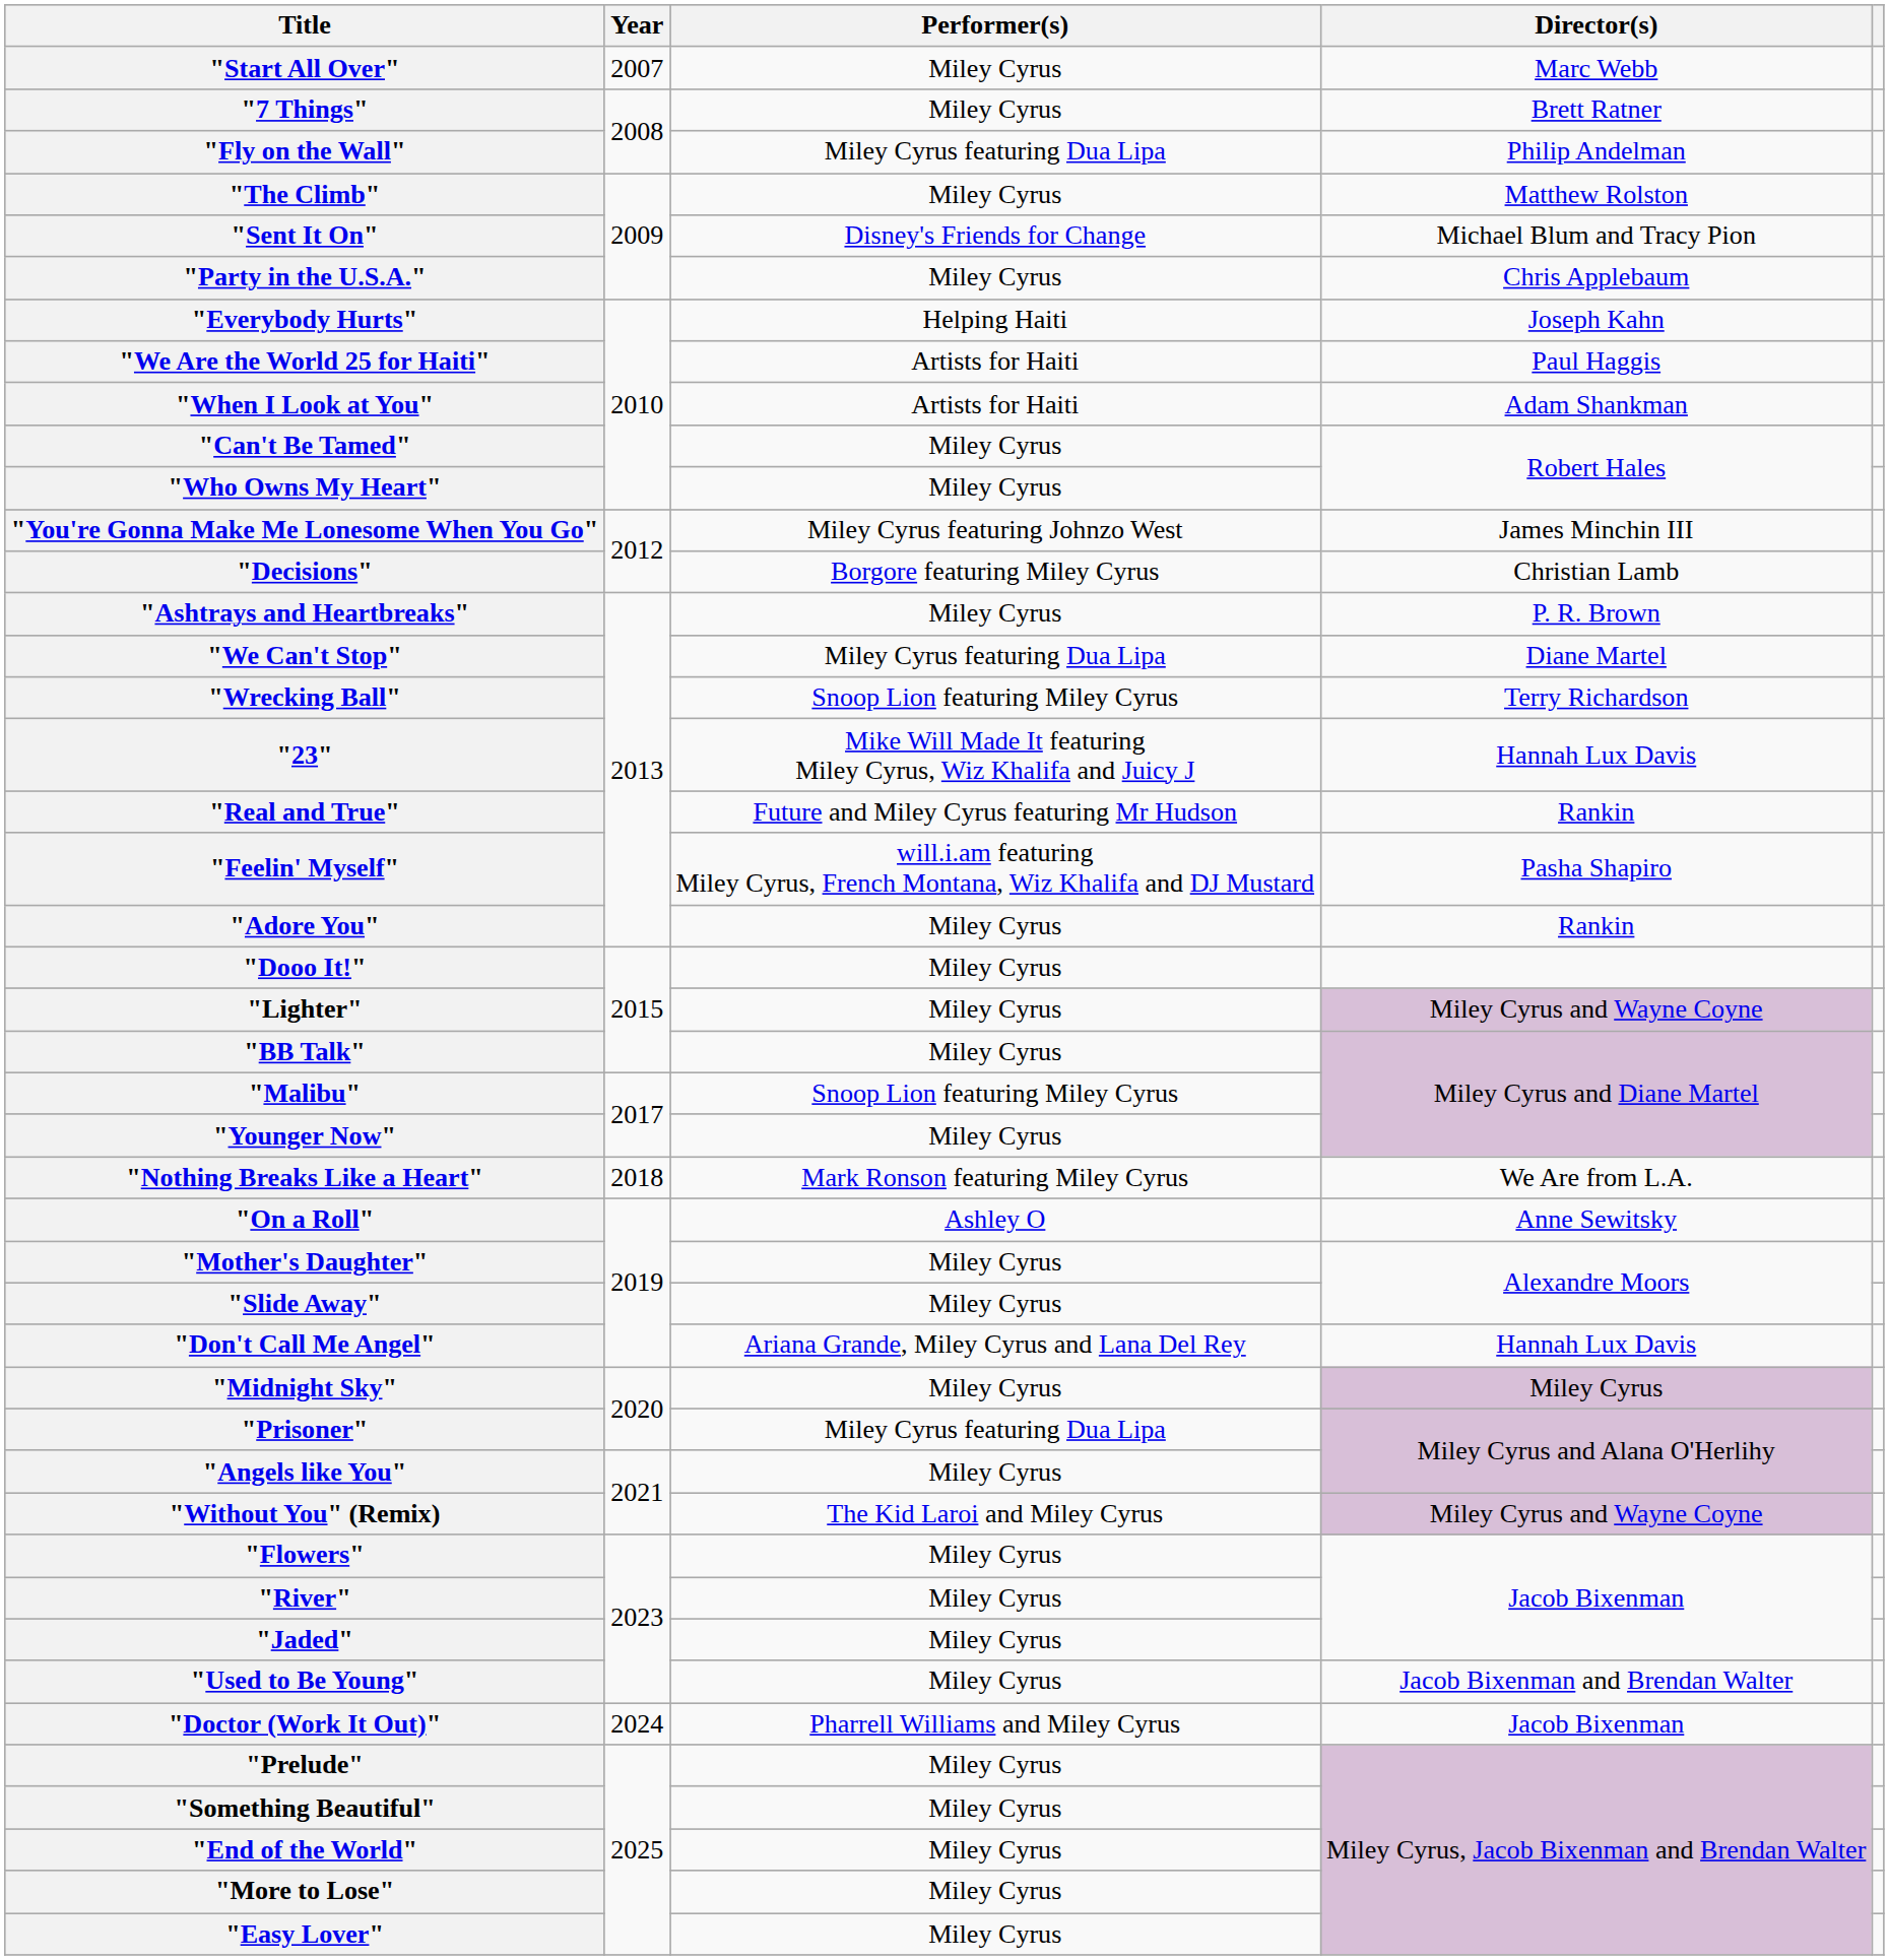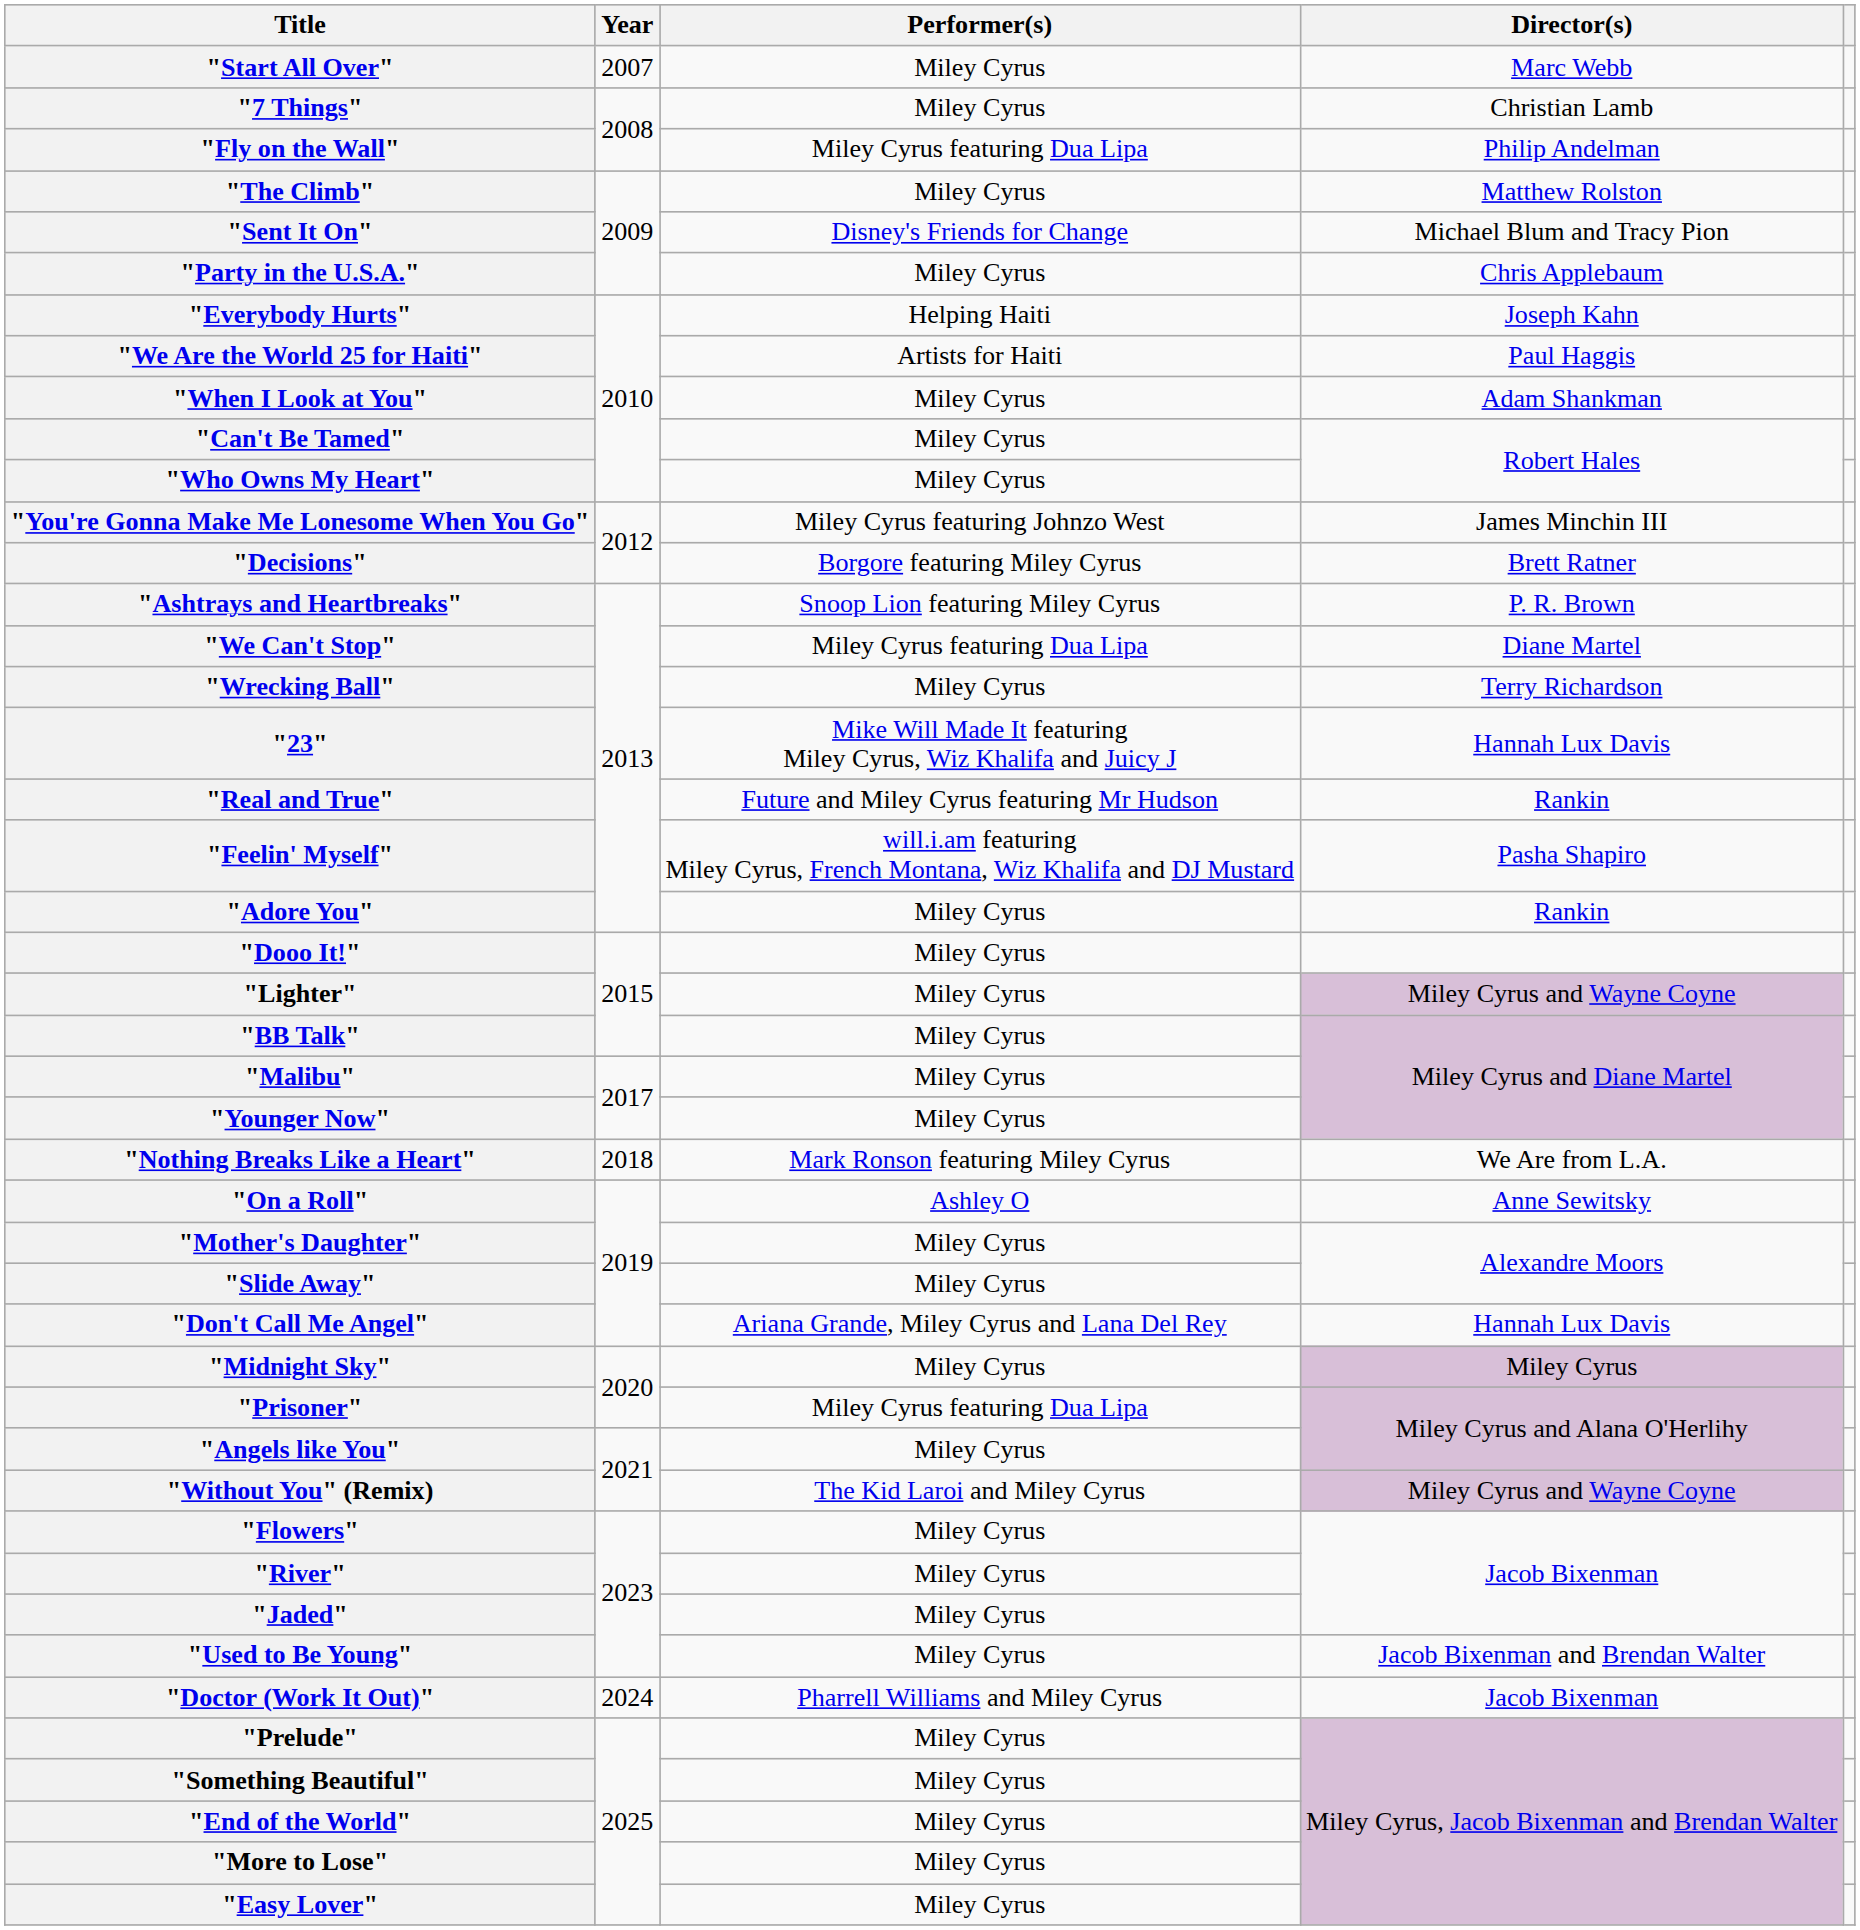 <table class="wikitable sortable plainrowheaders sticky-header" style="text-align:center;">
 <tr>
 <th scope="col">Title</th>
 <th scope="col">Year</th>
 <th scope="col" class="unsortable">Performer(s)</th>
 <th scope="col" class="unsortable">Director(s)</th>
 <th scope="col" class="unsortable"></th>
 </tr>
 <tr>
 <th scope="row">"<a href='#'>Start All Over</a>"</th>
 <td>2007</td>
 <td>Miley Cyrus</td>
 <td><a href='#'>Marc Webb</a></td>
 <td></td>
 </tr>
 <tr>
 <th scope="row">"<a href='#'>7 Things</a>"</th>
 <td rowspan="2">2008</td>
 <td>Miley Cyrus</td>
-<td><a href='#'>Brett Ratner</a></td>
+<td>Christian Lamb</td>
 <td></td>
 </tr>
 <tr>
 <th scope="row">"<a href='#'>Fly on the Wall</a>"</th>
 <td>Miley Cyrus featuring <a href='#'>Dua Lipa</a></td>
 <td><a href='#'>Philip Andelman</a></td>
 <td></td>
 </tr>
 <tr>
 <th scope="row">"<a href='#'>The Climb</a>"</th>
 <td rowspan="3">2009</td>
 <td>Miley Cyrus</td>
 <td><a href='#'>Matthew Rolston</a></td>
 <td></td>
 </tr>
 <tr>
 <th scope="row">"<a href='#'>Sent It On</a>"</th>
 <td><a href='#'>Disney's Friends for Change</a></td>
 <td>Michael Blum and Tracy Pion</td>
 <td></td>
 </tr>
 <tr>
 <th scope="row">"<a href='#'>Party in the U.S.A.</a>"</th>
 <td>Miley Cyrus</td>
 <td><a href='#'>Chris Applebaum</a></td>
 <td></td>
 </tr>
 <tr>
 <th scope="row">"<a href='#'>Everybody Hurts</a>"</th>
 <td rowspan="5">2010</td>
 <td>Helping Haiti</td>
 <td><a href='#'>Joseph Kahn</a></td>
 <td></td>
 </tr>
 <tr>
 <th scope="row">"<a href='#'>We Are the World 25 for Haiti</a>"</th>
 <td>Artists for Haiti</td>
 <td><a href='#'>Paul Haggis</a></td>
 <td></td>
 </tr>
 <tr>
 <th scope="row">"<a href='#'>When I Look at You</a>"</th>
-<td>Artists for Haiti</td>
+<td>Miley Cyrus</td>
 <td><a href='#'>Adam Shankman</a></td>
 <td></td>
 </tr>
 <tr>
 <th scope="row">"<a href='#'>Can't Be Tamed</a>"</th>
 <td>Miley Cyrus</td>
 <td rowspan="2"><a href='#'>Robert Hales</a></td>
 <td></td>
 </tr>
 <tr>
 <th scope="row">"<a href='#'>Who Owns My Heart</a>"</th>
 <td>Miley Cyrus</td>
 <td></td>
 </tr>
 <tr>
 <th scope="row">"<a href='#'>You're Gonna Make Me Lonesome When You Go</a>"</th>
 <td rowspan="2">2012</td>
 <td>Miley Cyrus featuring Johnzo West</td>
 <td>James Minchin III</td>
 <td></td>
 </tr>
 <tr>
 <th scope="row">"<a href='#'>Decisions</a>"</th>
 <td><a href='#'>Borgore</a> featuring Miley Cyrus</td>
-<td>Christian Lamb</td>
+<td><a href='#'>Brett Ratner</a></td>
 <td></td>
 </tr>
 <tr>
 <th scope="row">"<a href='#'>Ashtrays and Heartbreaks</a>"</th>
 <td rowspan="7">2013</td>
-<td>Miley Cyrus</td>
+<td><a href='#'>Snoop Lion</a> featuring Miley Cyrus</td>
 <td><a href='#'>P. R. Brown</a></td>
 <td></td>
 </tr>
 <tr>
 <th scope="row">"<a href='#'>We Can't Stop</a>"</th>
 <td>Miley Cyrus featuring <a href='#'>Dua Lipa</a></td>
 <td><a href='#'>Diane Martel</a></td>
 <td></td>
 </tr>
 <tr>
 <th scope="row">"<a href='#'>Wrecking Ball</a>"</th>
-<td><a href='#'>Snoop Lion</a> featuring Miley Cyrus</td>
+<td>Miley Cyrus</td>
 <td><a href='#'>Terry Richardson</a></td>
 <td></td>
 </tr>
 <tr>
 <th scope="row">"<a href='#'>23</a>"</th>
 <td><a href='#'>Mike Will Made It</a> featuring<br>Miley Cyrus, <a href='#'>Wiz Khalifa</a> and <a href='#'>Juicy J</a></td>
 <td><a href='#'>Hannah Lux Davis</a></td>
 <td></td>
 </tr>
 <tr>
 <th scope="row">"<a href='#'>Real and True</a>"</th>
 <td><a href='#'>Future</a> and Miley Cyrus featuring <a href='#'>Mr Hudson</a></td>
 <td><a href='#'>Rankin</a></td>
 <td></td>
 </tr>
 <tr>
 <th scope="row">"<a href='#'>Feelin' Myself</a>"</th>
 <td><a href='#'>will.i.am</a> featuring<br>Miley Cyrus, <a href='#'>French Montana</a>, <a href='#'>Wiz Khalifa</a> and <a href='#'>DJ Mustard</a></td>
 <td><a href='#'>Pasha Shapiro</a></td>
 <td></td>
 </tr>
 <tr>
 <th scope="row">"<a href='#'>Adore You</a>"</th>
 <td>Miley Cyrus</td>
 <td><a href='#'>Rankin</a></td>
 <td></td>
 </tr>
 <tr>
 <th scope="row">"<a href='#'>Dooo It!</a>"</th>
 <td rowspan="3">2015</td>
 <td>Miley Cyrus</td>
 <td></td>
 <td></td>
 </tr>
 <tr>
 <th scope="row">"Lighter"</th>
 <td>Miley Cyrus</td>
 <td style="background-color:#D8BFD8">Miley Cyrus and <a href='#'>Wayne Coyne</a></td>
 <td></td>
 </tr>
 <tr>
 <th scope="row">"<a href='#'>BB Talk</a>"</th>
 <td>Miley Cyrus</td>
 <td style="background-color:#D8BFD8" rowspan="3">Miley Cyrus and <a href='#'>Diane Martel</a></td>
 <td></td>
 </tr>
 <tr>
 <th scope="row">"<a href='#'>Malibu</a>"</th>
 <td rowspan="2">2017</td>
-<td><a href='#'>Snoop Lion</a> featuring Miley Cyrus</td>
+<td>Miley Cyrus</td>
 <td></td>
 </tr>
 <tr>
 <th scope="row">"<a href='#'>Younger Now</a>"</th>
 <td>Miley Cyrus</td>
 <td></td>
 </tr>
 <tr>
 <th scope="row">"<a href='#'>Nothing Breaks Like a Heart</a>"</th>
 <td>2018</td>
 <td><a href='#'>Mark Ronson</a> featuring Miley Cyrus</td>
 <td>We Are from L.A.</td>
 <td></td>
 </tr>
 <tr>
 <th scope="row">"<a href='#'>On a Roll</a>"</th>
 <td rowspan="4">2019</td>
 <td><a href='#'>Ashley O</a></td>
 <td><a href='#'>Anne Sewitsky</a></td>
 <td></td>
 </tr>
 <tr>
 <th scope="row">"<a href='#'>Mother's Daughter</a>"</th>
 <td>Miley Cyrus</td>
 <td rowspan="2"><a href='#'>Alexandre Moors</a></td>
 <td></td>
 </tr>
 <tr>
 <th scope="row">"<a href='#'>Slide Away</a>"</th>
 <td>Miley Cyrus</td>
 <td></td>
 </tr>
 <tr>
 <th scope="row">"<a href='#'>Don't Call Me Angel</a>"</th>
 <td><a href='#'>Ariana Grande</a>, Miley Cyrus and <a href='#'>Lana Del Rey</a></td>
 <td><a href='#'>Hannah Lux Davis</a></td>
 <td></td>
 </tr>
 <tr>
 <th scope="row">"<a href='#'>Midnight Sky</a>"</th>
 <td rowspan="2">2020</td>
 <td>Miley Cyrus</td>
 <td style="background-color:#D8BFD8">Miley Cyrus</td>
 <td></td>
 </tr>
 <tr>
 <th scope="row">"<a href='#'>Prisoner</a>"</th>
 <td>Miley Cyrus featuring <a href='#'>Dua Lipa</a></td>
 <td style="background-color:#D8BFD8" rowspan="2">Miley Cyrus and Alana O'Herlihy</td>
 <td></td>
 </tr>
 <tr>
 <th scope="row">"<a href='#'>Angels like You</a>"</th>
 <td rowspan="2">2021</td>
 <td>Miley Cyrus</td>
 <td></td>
 </tr>
 <tr>
 <th scope="row">"<a href='#'>Without You</a>" (Remix)</th>
 <td><a href='#'>The Kid Laroi</a> and Miley Cyrus</td>
 <td style="background-color:#D8BFD8">Miley Cyrus and <a href='#'>Wayne Coyne</a></td>
 <td></td>
 </tr>
 <tr>
 <th scope="row">"<a href='#'>Flowers</a>"</th>
 <td rowspan="4">2023</td>
 <td>Miley Cyrus</td>
 <td rowspan="3"><a href='#'>Jacob Bixenman</a></td>
 <td></td>
 </tr>
 <tr>
 <th scope="row">"<a href='#'>River</a>"</th>
 <td>Miley Cyrus</td>
 <td></td>
 </tr>
 <tr>
 <th scope="row">"<a href='#'>Jaded</a>"</th>
 <td>Miley Cyrus</td>
 <td></td>
 </tr>
 <tr>
 <th scope="row">"<a href='#'>Used to Be Young</a>"</th>
 <td>Miley Cyrus</td>
 <td><a href='#'>Jacob Bixenman</a> and <a href='#'>Brendan Walter</a></td>
 <td></td>
 </tr>
 <tr>
 <th scope="row">"<a href='#'>Doctor (Work It Out)</a>"</th>
 <td>2024</td>
 <td><a href='#'>Pharrell Williams</a> and Miley Cyrus</td>
 <td><a href='#'>Jacob Bixenman</a></td>
 <td></td>
 </tr>
 <tr>
 <th scope="row">"Prelude"</th>
 <td rowspan="5">2025</td>
 <td>Miley Cyrus</td>
 <td style="background-color:#D8BFD8" rowspan="5">Miley Cyrus, <a href='#'>Jacob Bixenman</a> and <a href='#'>Brendan Walter</a></td>
 <td></td>
 </tr>
 <tr>
 <th scope="row">"Something Beautiful"</th>
 <td>Miley Cyrus</td>
 <td></td>
 </tr>
 <tr>
 <th scope="row">"<a href='#'>End of the World</a>"</th>
 <td>Miley Cyrus</td>
 <td></td>
 </tr>
 <tr>
 <th scope="row">"More to Lose"</th>
 <td>Miley Cyrus</td>
 <td></td>
 </tr>
 <tr>
 <th scope="row">"<a href='#'>Easy Lover</a>"</th>
 <td>Miley Cyrus</td>
 <td></td>
 </tr>
 </table>
